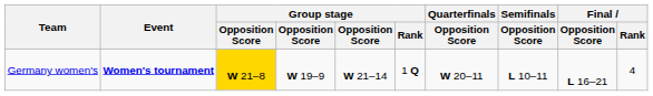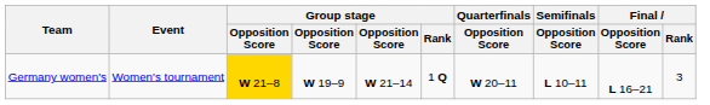 <table class="wikitable" style="text-align:center; font-size:90%">
 <tr>
 <th rowspan=2>Team</th>
 <th rowspan=2>Event</th>
 <th colspan=4>Group stage</th>
 <th>Quarterfinals</th>
 <th>Semifinals</th>
 <th colspan=2>Final / </th>
 </tr>
 <tr style="font-size:95%">
 <th>Opposition<br>Score</th>
 <th>Opposition<br>Score</th>
 <th>Opposition<br>Score</th>
 <th>Rank</th>
 <th>Opposition<br>Score</th>
 <th>Opposition<br>Score</th>
 <th>Opposition<br>Score</th>
 <th>Rank</th>
 </tr>
 <tr>
 <td align=left><a href='#'>Germany women's</a></td>
-<td align=left><strong><a href='#'>Women's tournament</a></strong></td>
+<td align=left><a href='#'>Women's tournament</a></td>
 <td style="background: gold;"><br> <strong>W</strong> 21–8</td>
 <td><br> <strong>W</strong> 19–9</td>
 <td><br> <strong>W</strong> 21–14</td>
 <td>1 <strong>Q</strong></td>
 <td><br> <strong>W</strong> 20–11</td>
 <td><br> <strong>L</strong> 10–11</td>
 <td><br><br> <strong>L</strong> 16–21</td>
-<td>4</td>
+<td>3</td>
 </tr>
 </table>
